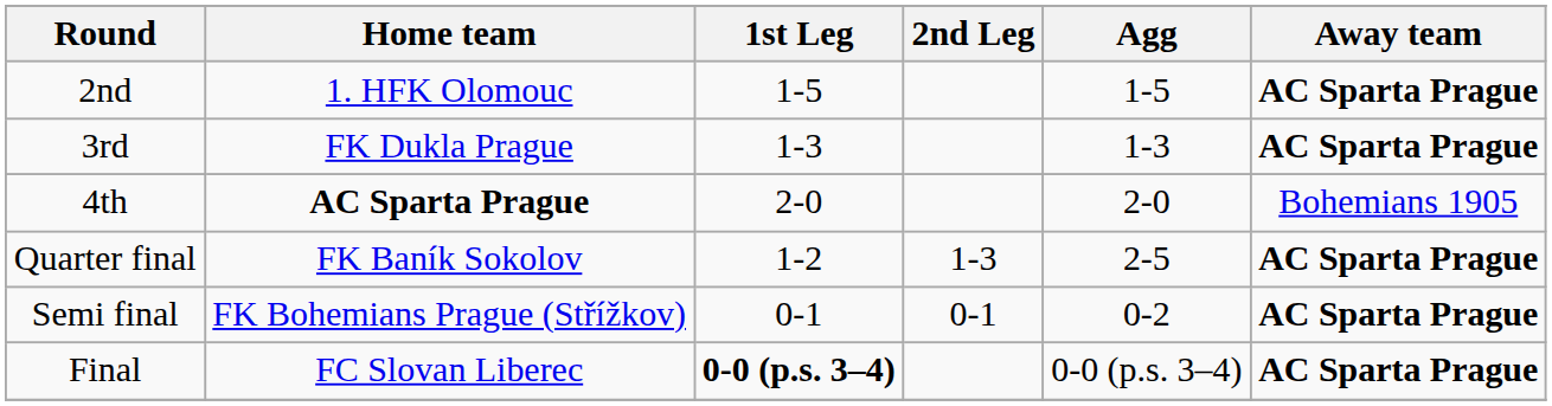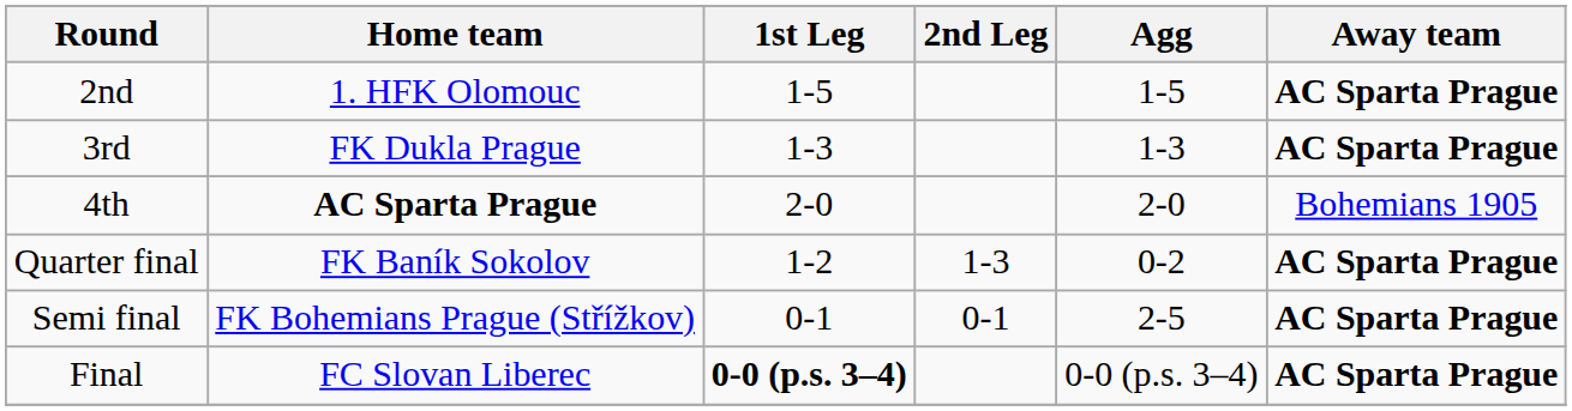 <table class="wikitable" style="text-align: center">
 <tr>
 </tr>
 <tr>
 <th>Round</th>
 <th>Home team</th>
 <th>1st Leg</th>
 <th>2nd Leg</th>
 <th>Agg</th>
 <th>Away team</th>
 </tr>
 <tr>
 <td>2nd</td>
 <td><a href='#'>1. HFK Olomouc</a></td>
 <td>1-5</td>
 <td></td>
 <td>1-5</td>
 <td><strong>AC Sparta Prague</strong></td>
 </tr>
 <tr>
 <td>3rd</td>
 <td><a href='#'>FK Dukla Prague</a></td>
 <td>1-3</td>
 <td></td>
 <td>1-3</td>
 <td><strong>AC Sparta Prague</strong></td>
 </tr>
 <tr>
 <td>4th</td>
 <td><strong>AC Sparta Prague</strong></td>
 <td>2-0</td>
 <td></td>
 <td>2-0</td>
 <td><a href='#'>Bohemians 1905</a></td>
 </tr>
 <tr>
 <td>Quarter final</td>
 <td><a href='#'>FK Baník Sokolov</a></td>
 <td>1-2</td>
 <td>1-3</td>
-<td>2-5</td>
+<td>0-2</td>
 <td><strong>AC Sparta Prague</strong></td>
 </tr>
 <tr>
 <td>Semi final</td>
 <td><a href='#'>FK Bohemians Prague (Střížkov)</a></td>
 <td>0-1</td>
 <td>0-1</td>
-<td>0-2</td>
+<td>2-5</td>
 <td><strong>AC Sparta Prague</strong></td>
 </tr>
 <tr>
 <td>Final</td>
 <td><a href='#'>FC Slovan Liberec</a></td>
 <td><strong>0-0 (p.s. 3–4)</strong></td>
 <td></td>
 <td>0-0 (p.s. 3–4)</td>
 <td><strong>AC Sparta Prague</strong></td>
 </tr>
 <tr>
 </tr>
 </table>
